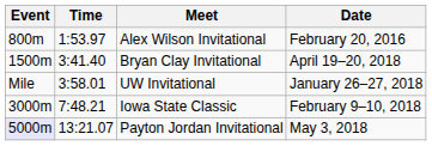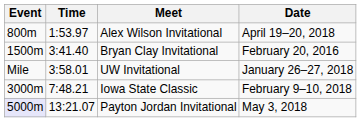 <table class="wikitable">
 <tr>
 <th>Event</th>
 <th>Time</th>
 <th>Meet</th>
 <th>Date</th>
 </tr>
 <tr>
 <td>800m</td>
 <td>1:53.97</td>
 <td>Alex Wilson Invitational</td>
-<td>February 20, 2016</td>
+<td>April 19–20, 2018</td>
 </tr>
 <tr>
 <td>1500m</td>
 <td>3:41.40</td>
 <td>Bryan Clay Invitational</td>
-<td>April 19–20, 2018</td>
+<td>February 20, 2016</td>
 </tr>
 <tr>
 <td>Mile</td>
 <td>3:58.01</td>
 <td>UW Invitational</td>
 <td>January 26–27, 2018</td>
 </tr>
 <tr>
 <td>3000m</td>
 <td>7:48.21</td>
 <td>Iowa State Classic</td>
 <td>February 9–10, 2018</td>
 </tr>
 <tr>
 <td style="background: lavender;">5000m</td>
 <td>13:21.07</td>
 <td>Payton Jordan Invitational</td>
 <td>May 3, 2018</td>
 </tr>
 </table>
